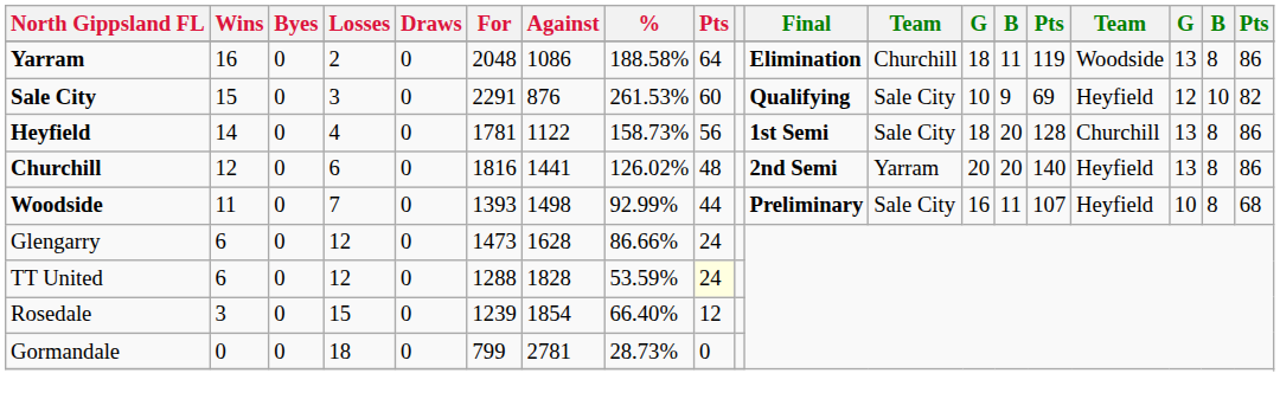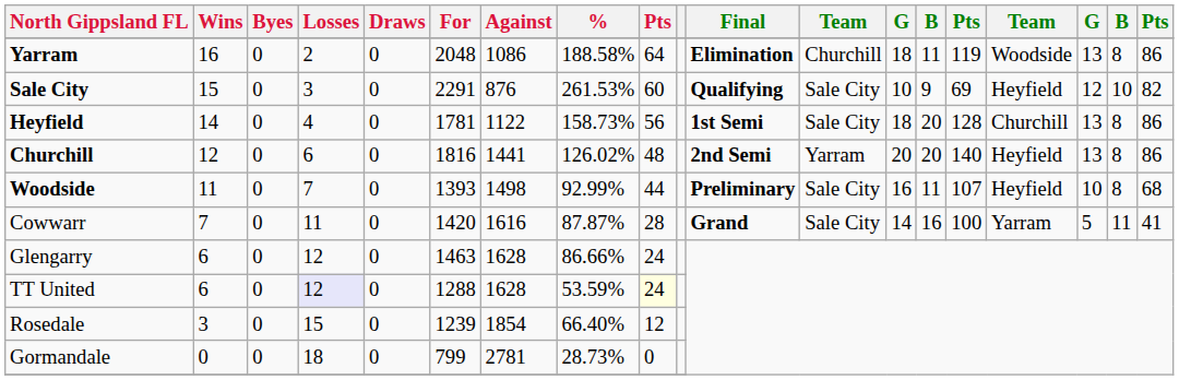 <table style="font-size: 85%; text-align: left;" class="wikitable">
 <tr>
 <th style="color:crimson">North Gippsland FL</th>
 <th style="color:crimson">Wins</th>
 <th style="color:crimson">Byes</th>
 <th style="color:crimson">Losses</th>
 <th style="color:crimson">Draws</th>
 <th style="color:crimson">For</th>
 <th style="color:crimson">Against</th>
 <th style="color:crimson">%</th>
 <th style="color:crimson">Pts</th>
 <th></th>
 <th style="color:green">Final</th>
 <th style="color:green">Team</th>
 <th style="color:green">G</th>
 <th style="color:green">B</th>
 <th style="color:green">Pts</th>
 <th style="color:green">Team</th>
 <th style="color:green">G</th>
 <th style="color:green">B</th>
 <th style="color:green">Pts</th>
 </tr>
 <tr>
 </tr>
 <tr>
 </tr>
 <tr>
 <td><strong>	Yarram	</strong></td>
 <td>16</td>
 <td>0</td>
 <td>2</td>
 <td>0</td>
 <td>2048</td>
 <td>1086</td>
 <td>188.58%</td>
 <td>64</td>
 <td></td>
 <td><strong>Elimination</strong></td>
 <td>Churchill</td>
 <td>18</td>
 <td>11</td>
 <td>119</td>
 <td>Woodside</td>
 <td>13</td>
 <td>8</td>
 <td>86</td>
 </tr>
 <tr>
 <td><strong>	Sale City	</strong></td>
 <td>15</td>
 <td>0</td>
 <td>3</td>
 <td>0</td>
 <td>2291</td>
 <td>876</td>
 <td>261.53%</td>
 <td>60</td>
 <td></td>
 <td><strong>Qualifying</strong></td>
 <td>Sale City</td>
 <td>10</td>
 <td>9</td>
 <td>69</td>
 <td>Heyfield</td>
 <td>12</td>
 <td>10</td>
 <td>82</td>
 </tr>
 <tr>
 <td><strong>	Heyfield	</strong></td>
 <td>14</td>
 <td>0</td>
 <td>4</td>
 <td>0</td>
 <td>1781</td>
 <td>1122</td>
 <td>158.73%</td>
 <td>56</td>
 <td></td>
 <td><strong>1st Semi</strong></td>
 <td>Sale City</td>
 <td>18</td>
 <td>20</td>
 <td>128</td>
 <td>Churchill</td>
 <td>13</td>
 <td>8</td>
 <td>86</td>
 </tr>
 <tr>
 <td><strong>	Churchill	</strong></td>
 <td>12</td>
 <td>0</td>
 <td>6</td>
 <td>0</td>
 <td>1816</td>
 <td>1441</td>
 <td>126.02%</td>
 <td>48</td>
 <td></td>
 <td><strong>2nd Semi</strong></td>
 <td>Yarram</td>
 <td>20</td>
 <td>20</td>
 <td>140</td>
 <td>Heyfield</td>
 <td>13</td>
 <td>8</td>
 <td>86</td>
 </tr>
 <tr>
 <td><strong>	Woodside	</strong></td>
 <td>11</td>
 <td>0</td>
 <td>7</td>
 <td>0</td>
 <td>1393</td>
 <td>1498</td>
 <td>92.99%</td>
 <td>44</td>
 <td></td>
 <td><strong>Preliminary</strong></td>
 <td>Sale City</td>
 <td>16</td>
 <td>11</td>
 <td>107</td>
 <td>Heyfield</td>
 <td>10</td>
 <td>8</td>
 <td>68</td>
 </tr>
 <tr>
+<td>Cowwarr</td>
+<td>7</td>
+<td>0</td>
+<td>11</td>
+<td>0</td>
+<td>1420</td>
+<td>1616</td>
+<td>87.87%</td>
+<td>28</td>
+<td></td>
+<td><strong>Grand</strong></td>
+<td>Sale City</td>
+<td>14</td>
+<td>16</td>
+<td>100</td>
+<td>Yarram</td>
+<td>5</td>
+<td>11</td>
+<td>41</td>
+</tr>
+<tr>
 <td>Glengarry</td>
 <td>6</td>
 <td>0</td>
 <td>12</td>
 <td>0</td>
-<td>1473</td>
+<td>1463</td>
 <td>1628</td>
 <td>86.66%</td>
 <td>24</td>
 <td></td>
 </tr>
 <tr>
 <td>TT United</td>
 <td>6</td>
 <td>0</td>
-<td>12</td>
+<td style="background: lavender;">12</td>
 <td>0</td>
 <td>1288</td>
-<td>1828</td>
+<td>1628</td>
 <td>53.59%</td>
 <td style="background: lightyellow;">24</td>
 <td></td>
 </tr>
 <tr>
 <td>Rosedale</td>
 <td>3</td>
 <td>0</td>
 <td>15</td>
 <td>0</td>
 <td>1239</td>
 <td>1854</td>
 <td>66.40%</td>
 <td>12</td>
 <td></td>
 </tr>
 <tr>
 <td>Gormandale</td>
 <td>0</td>
 <td>0</td>
 <td>18</td>
 <td>0</td>
 <td>799</td>
 <td>2781</td>
 <td>28.73%</td>
 <td>0</td>
 <td></td>
 </tr>
 <tr>
 </tr>
 </table>
